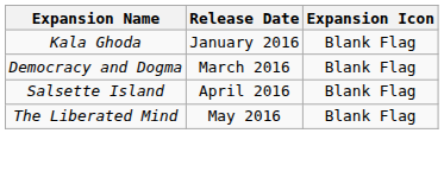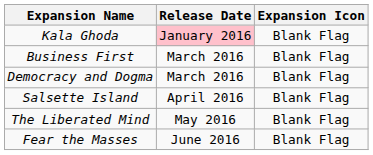 <table class="wikitable" style="text-align:center">
 <tr>
 <th>Expansion Name</th>
 <th>Release Date</th>
 <th>Expansion Icon</th>
 </tr>
 <tr>
 <td><em>Kala Ghoda</em></td>
-<td>January 2016</td>
+<td style="background: pink;">January 2016</td>
+<td>Blank Flag</td>
+</tr>
+<tr>
+<td><em>Business First</em></td>
+<td>March 2016</td>
 <td>Blank Flag</td>
 </tr>
 <tr>
 <td><em>Democracy and Dogma</em></td>
 <td>March 2016</td>
 <td>Blank Flag</td>
 </tr>
 <tr>
 <td><em>Salsette Island</em></td>
 <td>April 2016</td>
 <td>Blank Flag</td>
 </tr>
 <tr>
 <td><em>The Liberated Mind</em></td>
 <td>May 2016</td>
 <td>Blank Flag</td>
 </tr>
+<tr>
+<td><em>Fear the Masses</em></td>
+<td>June 2016</td>
+<td>Blank Flag</td>
+</tr>
 </table>
